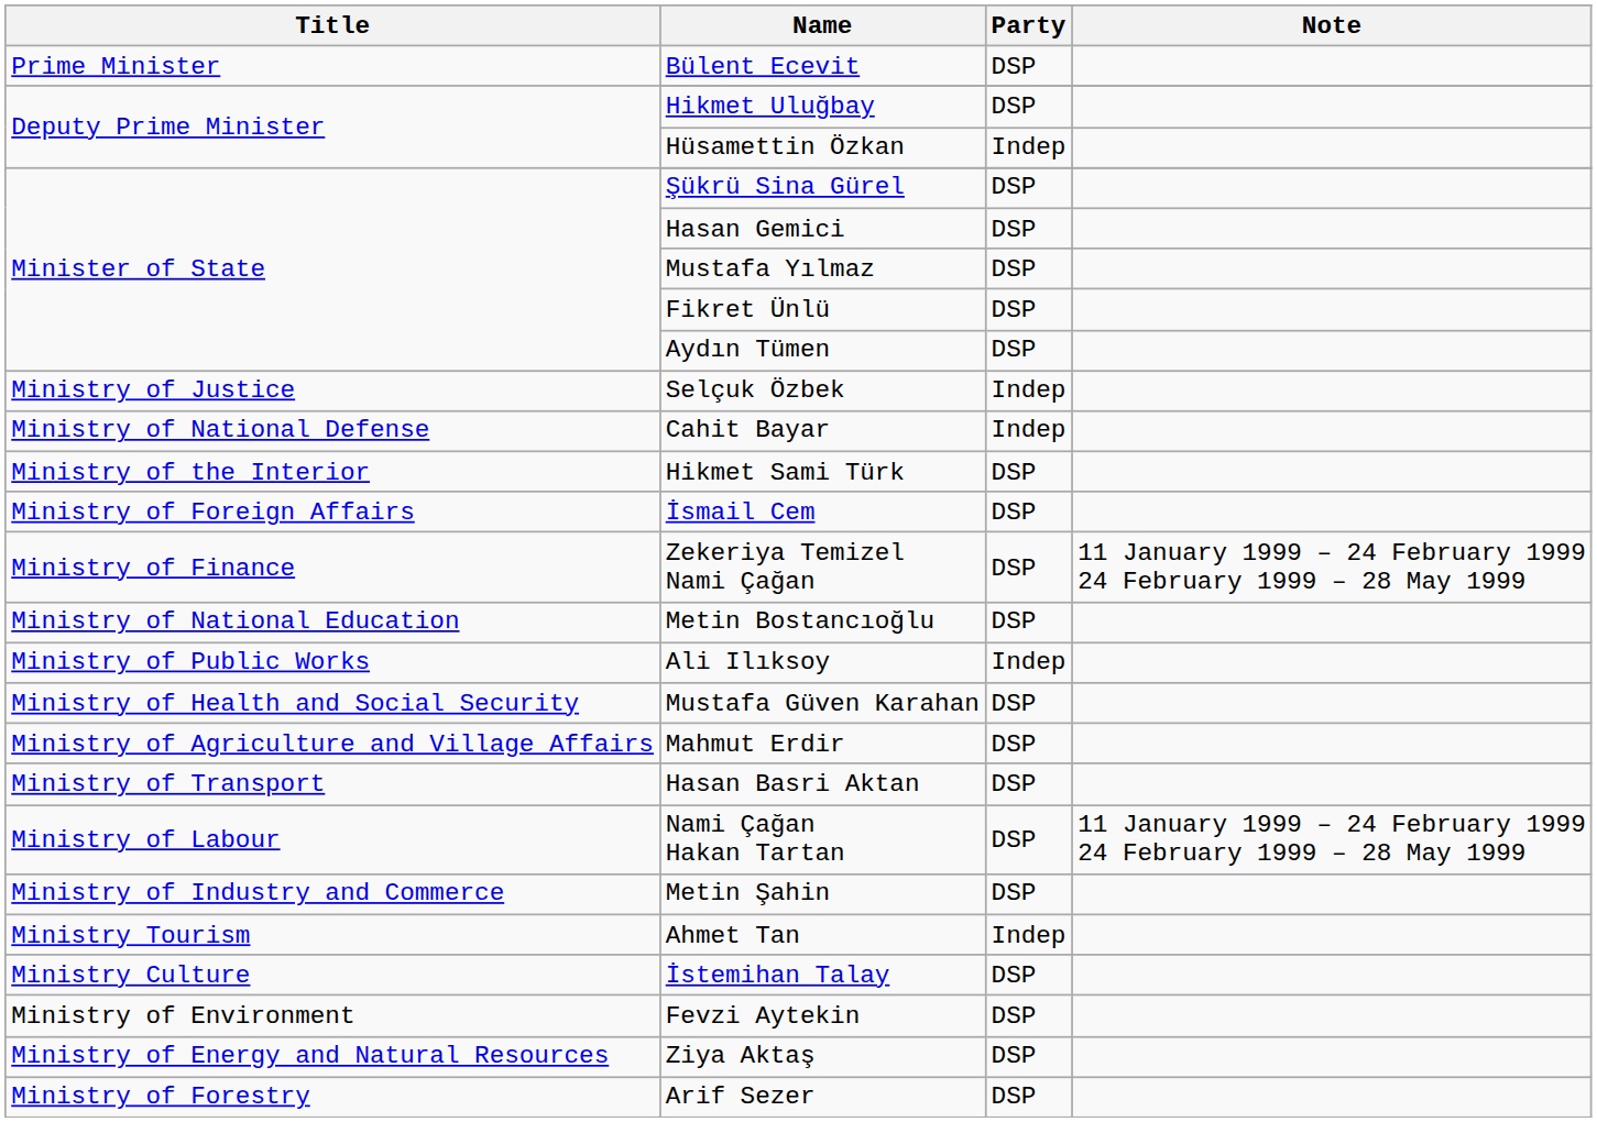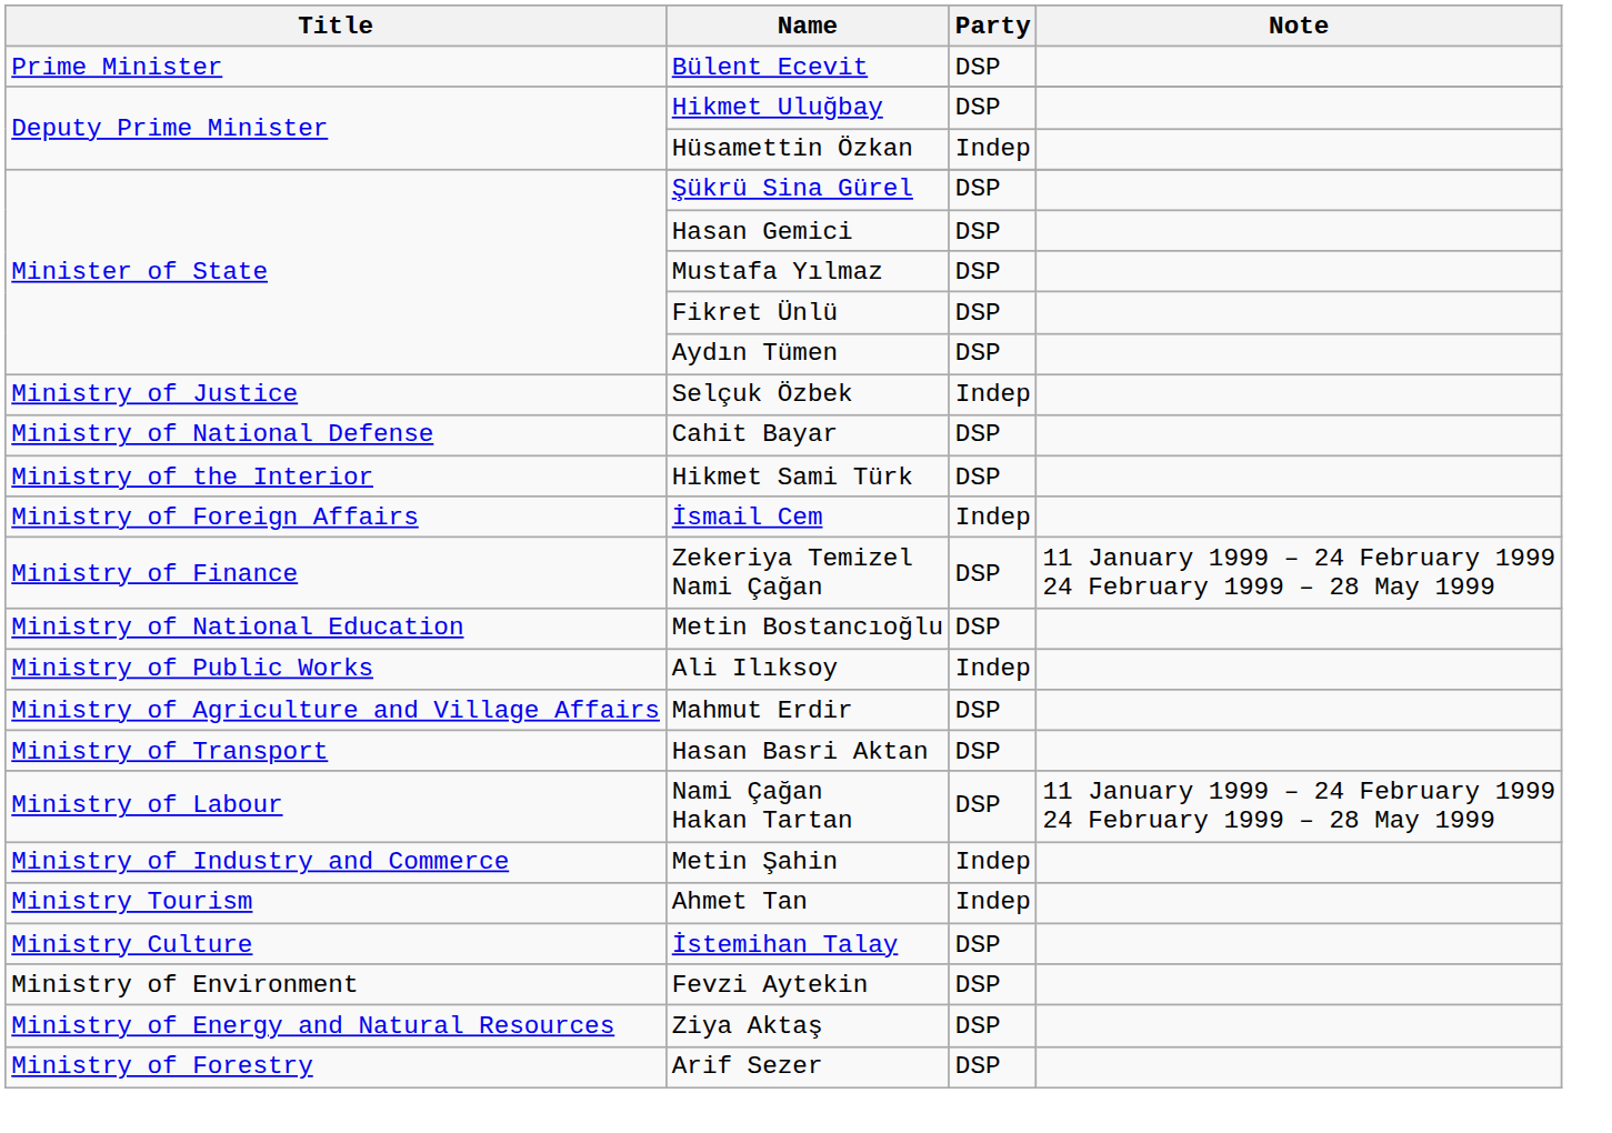 <table class="wikitable">
 <tr>
 <th>Title</th>
 <th>Name</th>
 <th>Party</th>
 <th>Note</th>
 </tr>
 <tr>
 <td><a href='#'>Prime Minister</a></td>
 <td><a href='#'>Bülent Ecevit</a></td>
 <td>DSP</td>
 <td></td>
 </tr>
 <tr>
 <td rowspan="3" style="text-align:left;"><a href='#'>Deputy Prime Minister</a></td>
 </tr>
 <tr>
 <td><a href='#'>Hikmet Uluğbay</a></td>
 <td>DSP</td>
 <td></td>
 </tr>
 <tr>
 <td>Hüsamettin Özkan</td>
 <td>Indep</td>
 <td></td>
 </tr>
 <tr>
 <td rowspan="6" style="text-align:left;"><a href='#'>Minister of State</a></td>
 </tr>
 <tr>
 <td><a href='#'>Şükrü Sina Gürel</a></td>
 <td>DSP</td>
 <td></td>
 </tr>
 <tr>
 <td>Hasan Gemici</td>
 <td>DSP</td>
 <td></td>
 </tr>
 <tr>
 <td>Mustafa Yılmaz</td>
 <td>DSP</td>
 <td></td>
 </tr>
 <tr>
 <td>Fikret Ünlü</td>
 <td>DSP</td>
 <td></td>
 </tr>
 <tr>
 <td>Aydın Tümen</td>
 <td>DSP</td>
 <td></td>
 </tr>
 <tr>
 <td><a href='#'>Ministry of Justice</a></td>
 <td>Selçuk Özbek</td>
 <td>Indep</td>
 <td></td>
 </tr>
 <tr>
 <td><a href='#'>Ministry of National Defense</a></td>
 <td>Cahit Bayar</td>
-<td>Indep</td>
+<td>DSP</td>
 <td></td>
 </tr>
 <tr>
 <td><a href='#'>Ministry of the Interior</a></td>
 <td>Hikmet Sami Türk</td>
 <td>DSP</td>
 <td></td>
 </tr>
 <tr>
 <td><a href='#'>Ministry of Foreign Affairs</a></td>
 <td><a href='#'>İsmail Cem</a></td>
-<td>DSP</td>
+<td>Indep</td>
 <td></td>
 </tr>
 <tr>
 <td><a href='#'>Ministry of Finance</a></td>
 <td>Zekeriya Temizel<br>Nami Çağan</td>
 <td>DSP</td>
 <td>11 January 1999 – 24 February 1999<br>24 February 1999 – 28 May 1999</td>
 </tr>
 <tr>
 <td><a href='#'>Ministry of National Education</a></td>
 <td>Metin Bostancıoğlu</td>
 <td>DSP</td>
 <td></td>
 </tr>
 <tr>
 <td><a href='#'>Ministry of Public Works</a></td>
 <td>Ali Ilıksoy</td>
 <td>Indep</td>
-<td></td>
-</tr>
-<tr>
-<td><a href='#'>Ministry of Health and Social Security</a></td>
-<td>Mustafa Güven Karahan</td>
-<td>DSP</td>
 <td></td>
 </tr>
 <tr>
 <td><a href='#'>Ministry of  Agriculture and Village Affairs</a></td>
 <td>Mahmut Erdir</td>
 <td>DSP</td>
 <td></td>
 </tr>
 <tr>
 <td><a href='#'>Ministry of Transport</a></td>
 <td>Hasan Basri Aktan</td>
 <td>DSP</td>
 <td></td>
 </tr>
 <tr>
 <td><a href='#'>Ministry of Labour</a></td>
 <td>Nami Çağan<br>Hakan Tartan</td>
 <td>DSP</td>
 <td>11 January 1999 – 24 February 1999<br>24 February 1999 – 28 May 1999</td>
 </tr>
 <tr>
 <td><a href='#'>Ministry of Industry and Commerce</a></td>
 <td>Metin Şahin</td>
-<td>DSP</td>
+<td>Indep</td>
 <td></td>
 </tr>
 <tr>
 <td><a href='#'>Ministry Tourism</a></td>
 <td>Ahmet Tan</td>
 <td>Indep</td>
 <td></td>
 </tr>
 <tr>
 <td><a href='#'>Ministry Culture</a></td>
 <td><a href='#'>İstemihan Talay</a></td>
 <td>DSP</td>
 <td></td>
 </tr>
 <tr>
 <td>Ministry of Environment</td>
 <td>Fevzi Aytekin</td>
 <td>DSP</td>
 <td></td>
 </tr>
 <tr>
 <td><a href='#'>Ministry of Energy and Natural Resources</a></td>
 <td>Ziya Aktaş</td>
 <td>DSP</td>
 <td></td>
 </tr>
 <tr>
 <td><a href='#'>Ministry of Forestry</a></td>
 <td>Arif Sezer</td>
 <td>DSP</td>
 <td></td>
 </tr>
 </table>
